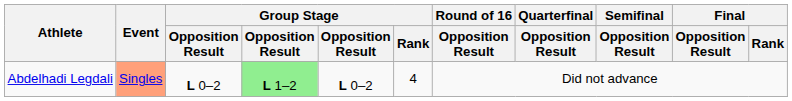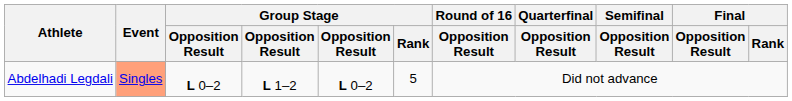 <table class=wikitable style="font-size:90%">
 <tr>
 <th rowspan="2">Athlete</th>
 <th rowspan="2">Event</th>
 <th colspan="4">Group Stage</th>
 <th>Round of 16</th>
 <th>Quarterfinal</th>
 <th>Semifinal</th>
 <th colspan=2>Final</th>
 </tr>
 <tr>
 <th>Opposition<br>Result</th>
 <th>Opposition<br>Result</th>
 <th>Opposition<br>Result</th>
 <th>Rank</th>
 <th>Opposition<br>Result</th>
 <th>Opposition<br>Result</th>
 <th>Opposition<br>Result</th>
 <th>Opposition<br>Result</th>
 <th>Rank</th>
 </tr>
 <tr align=center>
 <td align=left><a href='#'>Abdelhadi Legdali</a></td>
 <td align=left style="background: lightsalmon;"><a href='#'>Singles</a></td>
 <td><br><strong>L</strong> 0–2</td>
-<td style="background: lightgreen;"><br><strong>L</strong> 1–2</td>
+<td><br><strong>L</strong> 1–2</td>
 <td><br><strong>L</strong> 0–2</td>
-<td>4</td>
+<td>5</td>
 <td colspan=5>Did not advance</td>
 </tr>
 </table>
